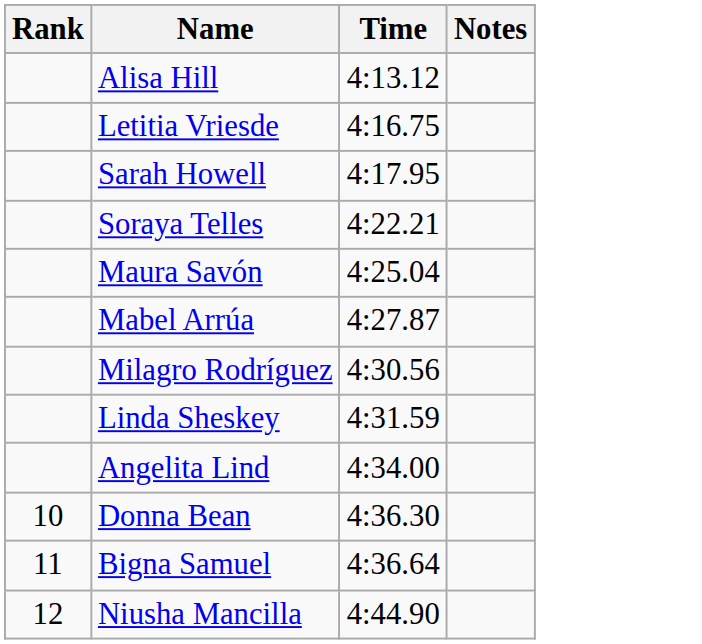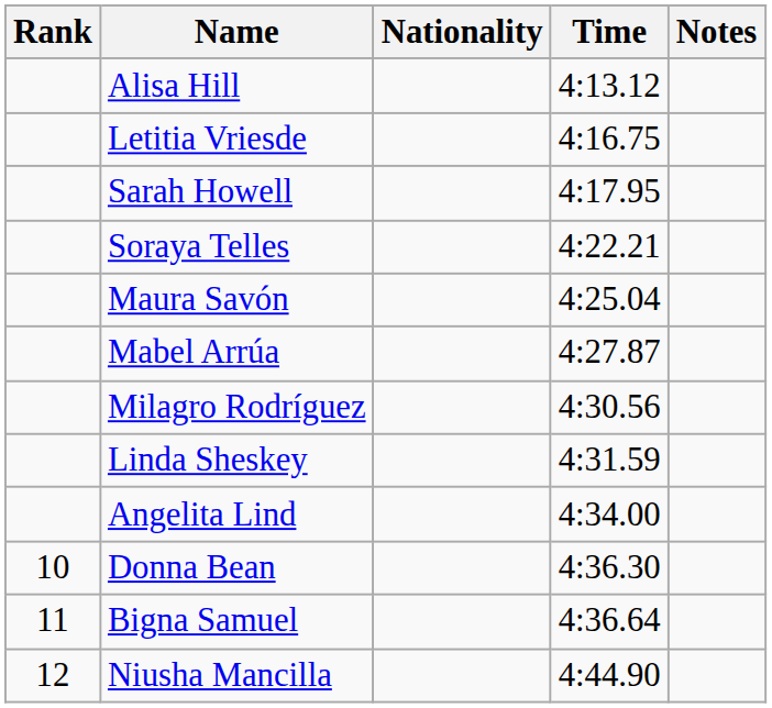 <table class="wikitable sortable" style="text-align:center">
 <tr>
 <th>Rank</th>
 <th>Name</th>
+<th>Nationality</th>
 <th>Time</th>
 <th>Notes</th>
 </tr>
 <tr>
 <td></td>
 <td align=left><a href='#'>Alisa Hill</a></td>
+<td align=left></td>
 <td>4:13.12</td>
 <td></td>
 </tr>
 <tr>
 <td></td>
 <td align=left><a href='#'>Letitia Vriesde</a></td>
+<td align=left></td>
 <td>4:16.75</td>
 <td></td>
 </tr>
 <tr>
 <td></td>
 <td align=left><a href='#'>Sarah Howell</a></td>
+<td align=left></td>
 <td>4:17.95</td>
 <td></td>
 </tr>
 <tr>
 <td></td>
 <td align=left><a href='#'>Soraya Telles</a></td>
+<td align=left></td>
 <td>4:22.21</td>
 <td></td>
 </tr>
 <tr>
 <td></td>
 <td align=left><a href='#'>Maura Savón</a></td>
+<td align=left></td>
 <td>4:25.04</td>
 <td></td>
 </tr>
 <tr>
 <td></td>
 <td align=left><a href='#'>Mabel Arrúa</a></td>
+<td align=left></td>
 <td>4:27.87</td>
 <td></td>
 </tr>
 <tr>
 <td></td>
 <td align=left><a href='#'>Milagro Rodríguez</a></td>
+<td align=left></td>
 <td>4:30.56</td>
 <td></td>
 </tr>
 <tr>
 <td></td>
 <td align=left><a href='#'>Linda Sheskey</a></td>
+<td align=left></td>
 <td>4:31.59</td>
 <td></td>
 </tr>
 <tr>
 <td></td>
 <td align=left><a href='#'>Angelita Lind</a></td>
+<td align=left></td>
 <td>4:34.00</td>
 <td></td>
 </tr>
 <tr>
 <td>10</td>
 <td align=left><a href='#'>Donna Bean</a></td>
+<td align=left></td>
 <td>4:36.30</td>
 <td></td>
 </tr>
 <tr>
 <td>11</td>
 <td align=left><a href='#'>Bigna Samuel</a></td>
+<td align=left></td>
 <td>4:36.64</td>
 <td></td>
 </tr>
 <tr>
 <td>12</td>
 <td align=left><a href='#'>Niusha Mancilla</a></td>
+<td align=left></td>
 <td>4:44.90</td>
 <td></td>
 </tr>
 </table>
